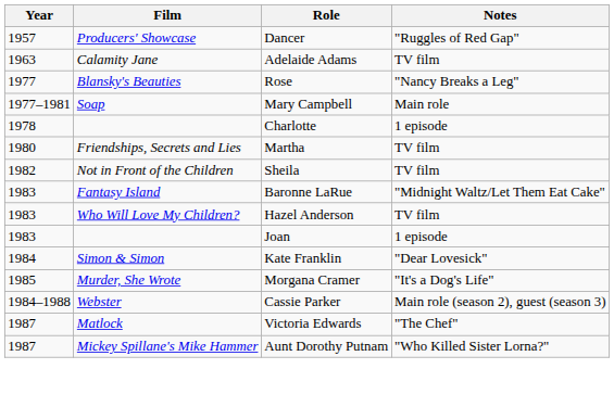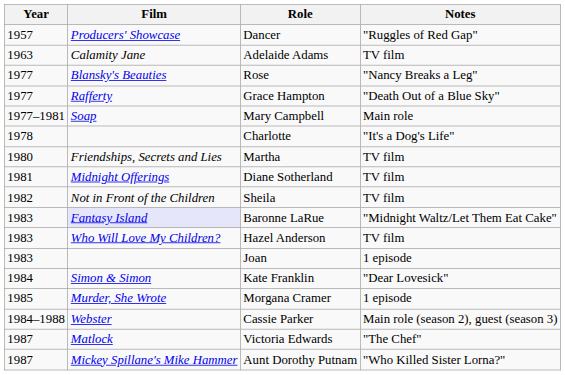 <table class="wikitable sortable">
 <tr>
 <th>Year</th>
 <th>Film</th>
 <th>Role</th>
 <th class="unsortable">Notes</th>
 </tr>
 <tr>
 <td>1957</td>
 <td><em><a href='#'>Producers' Showcase</a></em></td>
 <td>Dancer</td>
 <td>"Ruggles of Red Gap"</td>
 </tr>
 <tr>
 <td>1963</td>
 <td><em>Calamity Jane</em></td>
 <td>Adelaide Adams</td>
 <td>TV film</td>
 </tr>
 <tr>
 <td>1977</td>
 <td><em><a href='#'>Blansky's Beauties</a></em></td>
 <td>Rose</td>
 <td>"Nancy Breaks a Leg"</td>
 </tr>
 <tr>
+<td>1977</td>
+<td><em><a href='#'>Rafferty</a></em></td>
+<td>Grace Hampton</td>
+<td>"Death Out of a Blue Sky"</td>
+</tr>
+<tr>
 <td>1977–1981</td>
 <td><em><a href='#'>Soap</a></em></td>
 <td>Mary Campbell</td>
 <td>Main role</td>
 </tr>
 <tr>
 <td>1978</td>
 <td><em></em></td>
 <td>Charlotte</td>
-<td>1 episode</td>
+<td>"It's a Dog's Life"</td>
 </tr>
 <tr>
 <td>1980</td>
 <td><em>Friendships, Secrets and Lies</em></td>
 <td>Martha</td>
+<td>TV film</td>
+</tr>
+<tr>
+<td>1981</td>
+<td><em><a href='#'>Midnight Offerings</a></em></td>
+<td>Diane Sotherland</td>
 <td>TV film</td>
 </tr>
 <tr>
 <td>1982</td>
 <td><em>Not in Front of the Children</em></td>
 <td>Sheila</td>
 <td>TV film</td>
 </tr>
 <tr>
 <td>1983</td>
-<td><em><a href='#'>Fantasy Island</a></em></td>
+<td style="background: lavender;"><em><a href='#'>Fantasy Island</a></em></td>
 <td>Baronne LaRue</td>
 <td>"Midnight Waltz/Let Them Eat Cake"</td>
 </tr>
 <tr>
 <td>1983</td>
 <td><em><a href='#'>Who Will Love My Children?</a></em></td>
 <td>Hazel Anderson</td>
 <td>TV film</td>
 </tr>
 <tr>
 <td>1983</td>
 <td><em></em></td>
 <td>Joan</td>
 <td>1 episode</td>
 </tr>
 <tr>
 <td>1984</td>
 <td><em><a href='#'>Simon & Simon</a></em></td>
 <td>Kate Franklin</td>
 <td>"Dear Lovesick"</td>
 </tr>
 <tr>
 <td>1985</td>
 <td><em><a href='#'>Murder, She Wrote</a></em></td>
 <td>Morgana Cramer</td>
-<td>"It's a Dog's Life"</td>
+<td>1 episode</td>
 </tr>
 <tr>
 <td>1984–1988</td>
 <td><em><a href='#'>Webster</a></em></td>
 <td>Cassie Parker</td>
 <td>Main role (season 2), guest (season 3)</td>
 </tr>
 <tr>
 <td>1987</td>
 <td><em><a href='#'>Matlock</a></em></td>
 <td>Victoria Edwards</td>
 <td>"The Chef"</td>
 </tr>
 <tr>
 <td>1987</td>
 <td><em><a href='#'>Mickey Spillane's Mike Hammer</a></em></td>
 <td>Aunt Dorothy Putnam</td>
 <td>"Who Killed Sister Lorna?"</td>
 </tr>
 </table>
